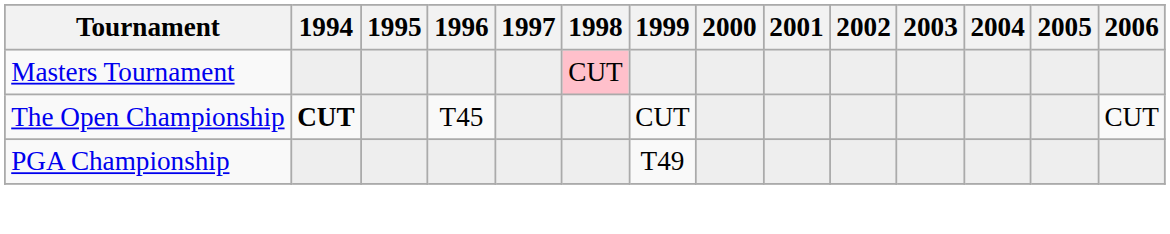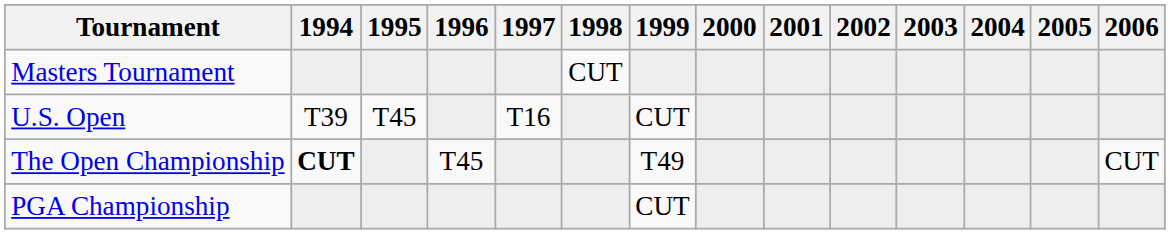 <table class="wikitable" style="font-size:95%;text-align:center;">
 <tr>
 <th>Tournament</th>
 <th>1994</th>
 <th>1995</th>
 <th>1996</th>
 <th>1997</th>
 <th>1998</th>
 <th>1999</th>
 <th>2000</th>
 <th>2001</th>
 <th>2002</th>
 <th>2003</th>
 <th>2004</th>
 <th>2005</th>
 <th>2006</th>
 </tr>
 <tr>
 <td align=left><a href='#'>Masters Tournament</a></td>
 <td style="background:#eeeeee;"></td>
 <td style="background:#eeeeee;"></td>
 <td style="background:#eeeeee;"></td>
 <td style="background:#eeeeee;"></td>
-<td style="background: pink;">CUT</td>
+<td>CUT</td>
 <td style="background:#eeeeee;"></td>
+<td style="background:#eeeeee;"></td>
+<td style="background:#eeeeee;"></td>
+<td style="background:#eeeeee;"></td>
+<td style="background:#eeeeee;"></td>
+<td style="background:#eeeeee;"></td>
+<td style="background:#eeeeee;"></td>
+<td style="background:#eeeeee;"></td>
+</tr>
+<tr>
+<td align=left><a href='#'>U.S. Open</a></td>
+<td>T39</td>
+<td>T45</td>
+<td style="background:#eeeeee;"></td>
+<td>T16</td>
+<td style="background:#eeeeee;"></td>
+<td>CUT</td>
 <td style="background:#eeeeee;"></td>
 <td style="background:#eeeeee;"></td>
 <td style="background:#eeeeee;"></td>
 <td style="background:#eeeeee;"></td>
 <td style="background:#eeeeee;"></td>
 <td style="background:#eeeeee;"></td>
 <td style="background:#eeeeee;"></td>
 </tr>
 <tr>
 <td align=left><a href='#'>The Open Championship</a></td>
 <td><strong>CUT</strong></td>
 <td style="background:#eeeeee;"></td>
 <td>T45</td>
 <td style="background:#eeeeee;"></td>
 <td style="background:#eeeeee;"></td>
-<td>CUT</td>
+<td>T49</td>
 <td style="background:#eeeeee;"></td>
 <td style="background:#eeeeee;"></td>
 <td style="background:#eeeeee;"></td>
 <td style="background:#eeeeee;"></td>
 <td style="background:#eeeeee;"></td>
 <td style="background:#eeeeee;"></td>
 <td>CUT</td>
 </tr>
 <tr>
 <td align=left><a href='#'>PGA Championship</a></td>
 <td style="background:#eeeeee;"></td>
 <td style="background:#eeeeee;"></td>
 <td style="background:#eeeeee;"></td>
 <td style="background:#eeeeee;"></td>
 <td style="background:#eeeeee;"></td>
-<td>T49</td>
+<td>CUT</td>
 <td style="background:#eeeeee;"></td>
 <td style="background:#eeeeee;"></td>
 <td style="background:#eeeeee;"></td>
 <td style="background:#eeeeee;"></td>
 <td style="background:#eeeeee;"></td>
 <td style="background:#eeeeee;"></td>
 <td style="background:#eeeeee;"></td>
 </tr>
 </table>
